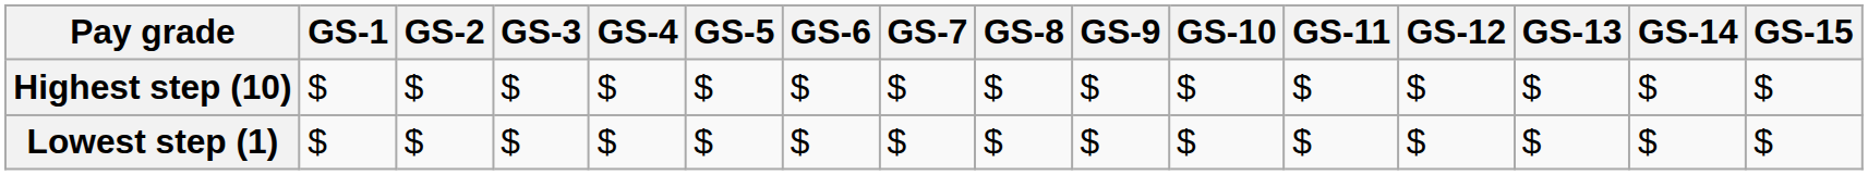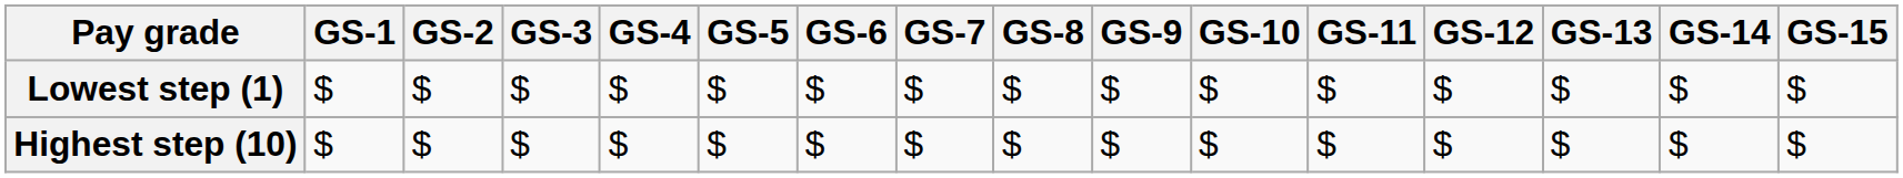 <table class="wikitable">
 <tr>
 <th>Pay grade</th>
 <th>GS-1</th>
 <th>GS-2</th>
 <th>GS-3</th>
 <th>GS-4</th>
 <th>GS-5</th>
 <th>GS-6</th>
 <th>GS-7</th>
 <th>GS-8</th>
 <th>GS-9</th>
 <th>GS-10</th>
 <th>GS-11</th>
 <th>GS-12</th>
 <th>GS-13</th>
 <th>GS-14</th>
 <th>GS-15</th>
 </tr>
 <tr>
+<th>Lowest step (1)</th>
+<td>$</td>
+<td>$</td>
+<td>$</td>
+<td>$</td>
+<td>$</td>
+<td>$</td>
+<td>$</td>
+<td>$</td>
+<td>$</td>
+<td>$</td>
+<td>$</td>
+<td>$</td>
+<td>$</td>
+<td>$</td>
+<td>$</td>
+</tr>
+<tr>
 <th>Highest step (10)</th>
 <td>$</td>
 <td>$</td>
 <td>$</td>
 <td>$</td>
 <td>$</td>
 <td>$</td>
 <td>$</td>
 <td>$</td>
 <td>$</td>
 <td>$</td>
 <td>$</td>
 <td>$</td>
 <td>$</td>
 <td>$</td>
 <td>$</td>
 </tr>
-<tr>
-<th>Lowest step (1)</th>
-<td>$</td>
-<td>$</td>
-<td>$</td>
-<td>$</td>
-<td>$</td>
-<td>$</td>
-<td>$</td>
-<td>$</td>
-<td>$</td>
-<td>$</td>
-<td>$</td>
-<td>$</td>
-<td>$</td>
-<td>$</td>
-<td>$</td>
-</tr>
 </table>
